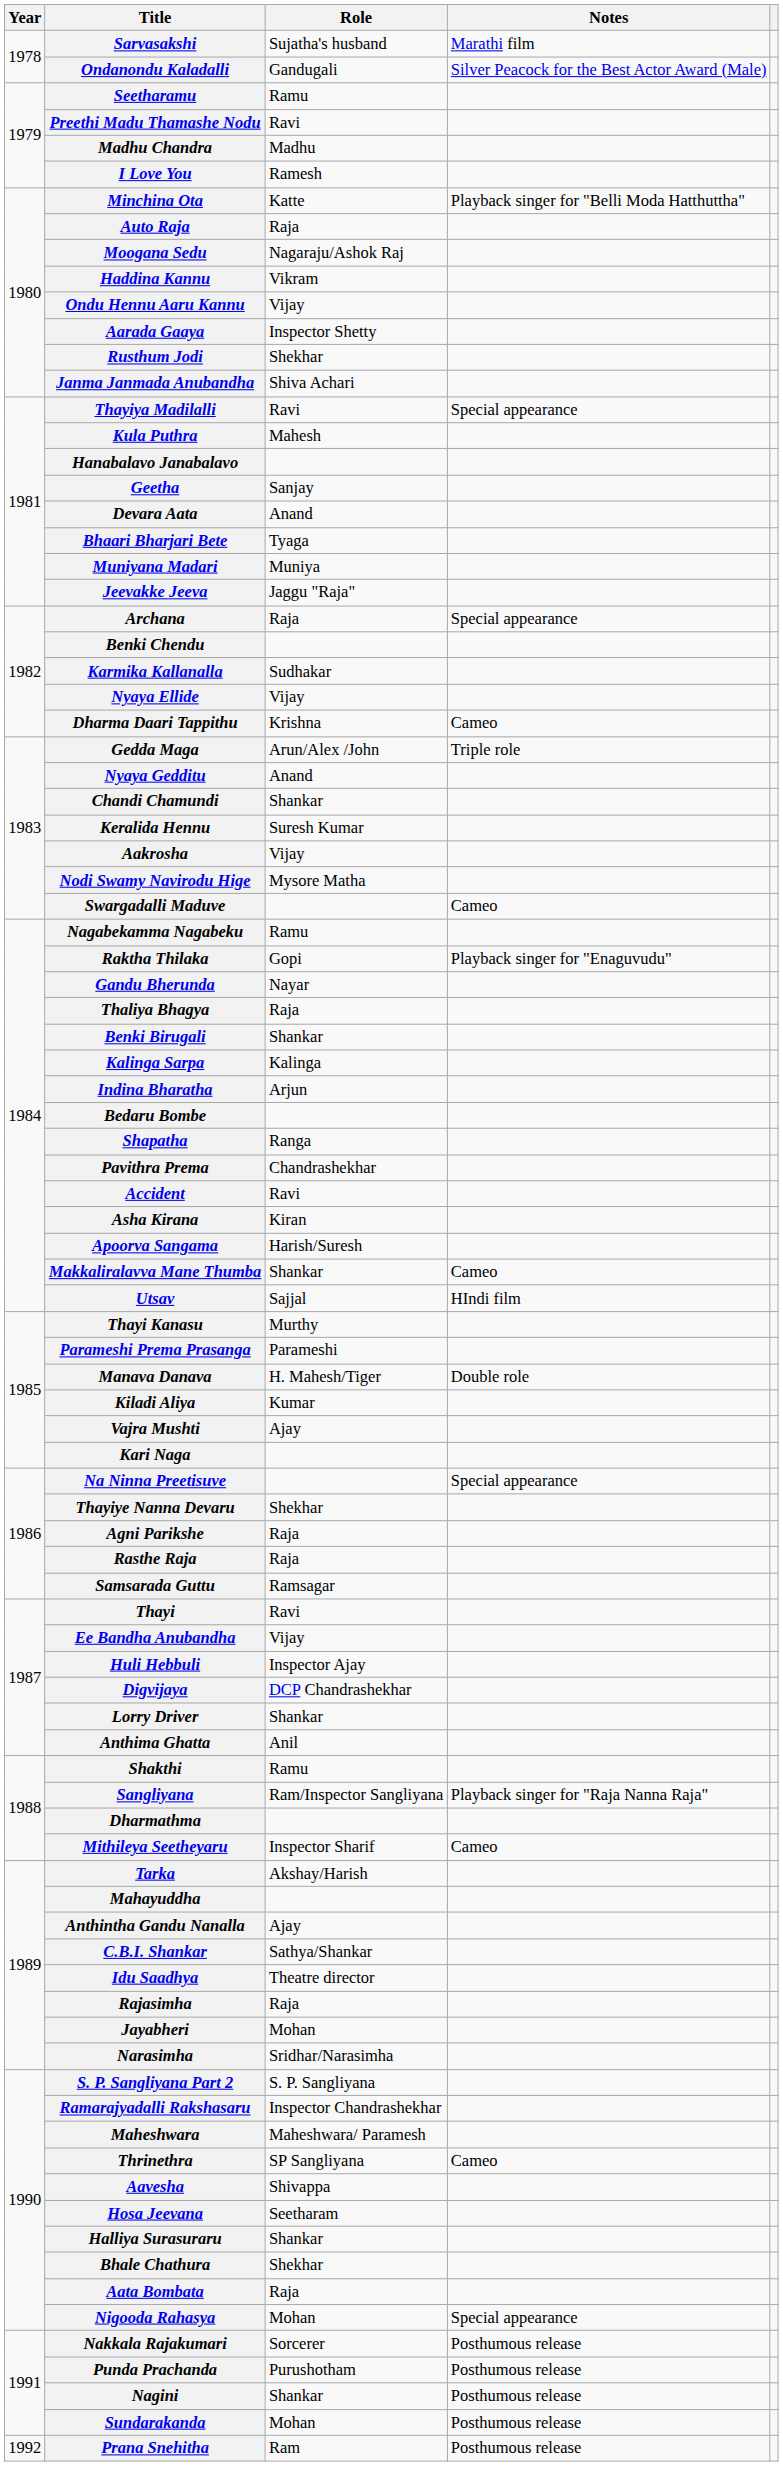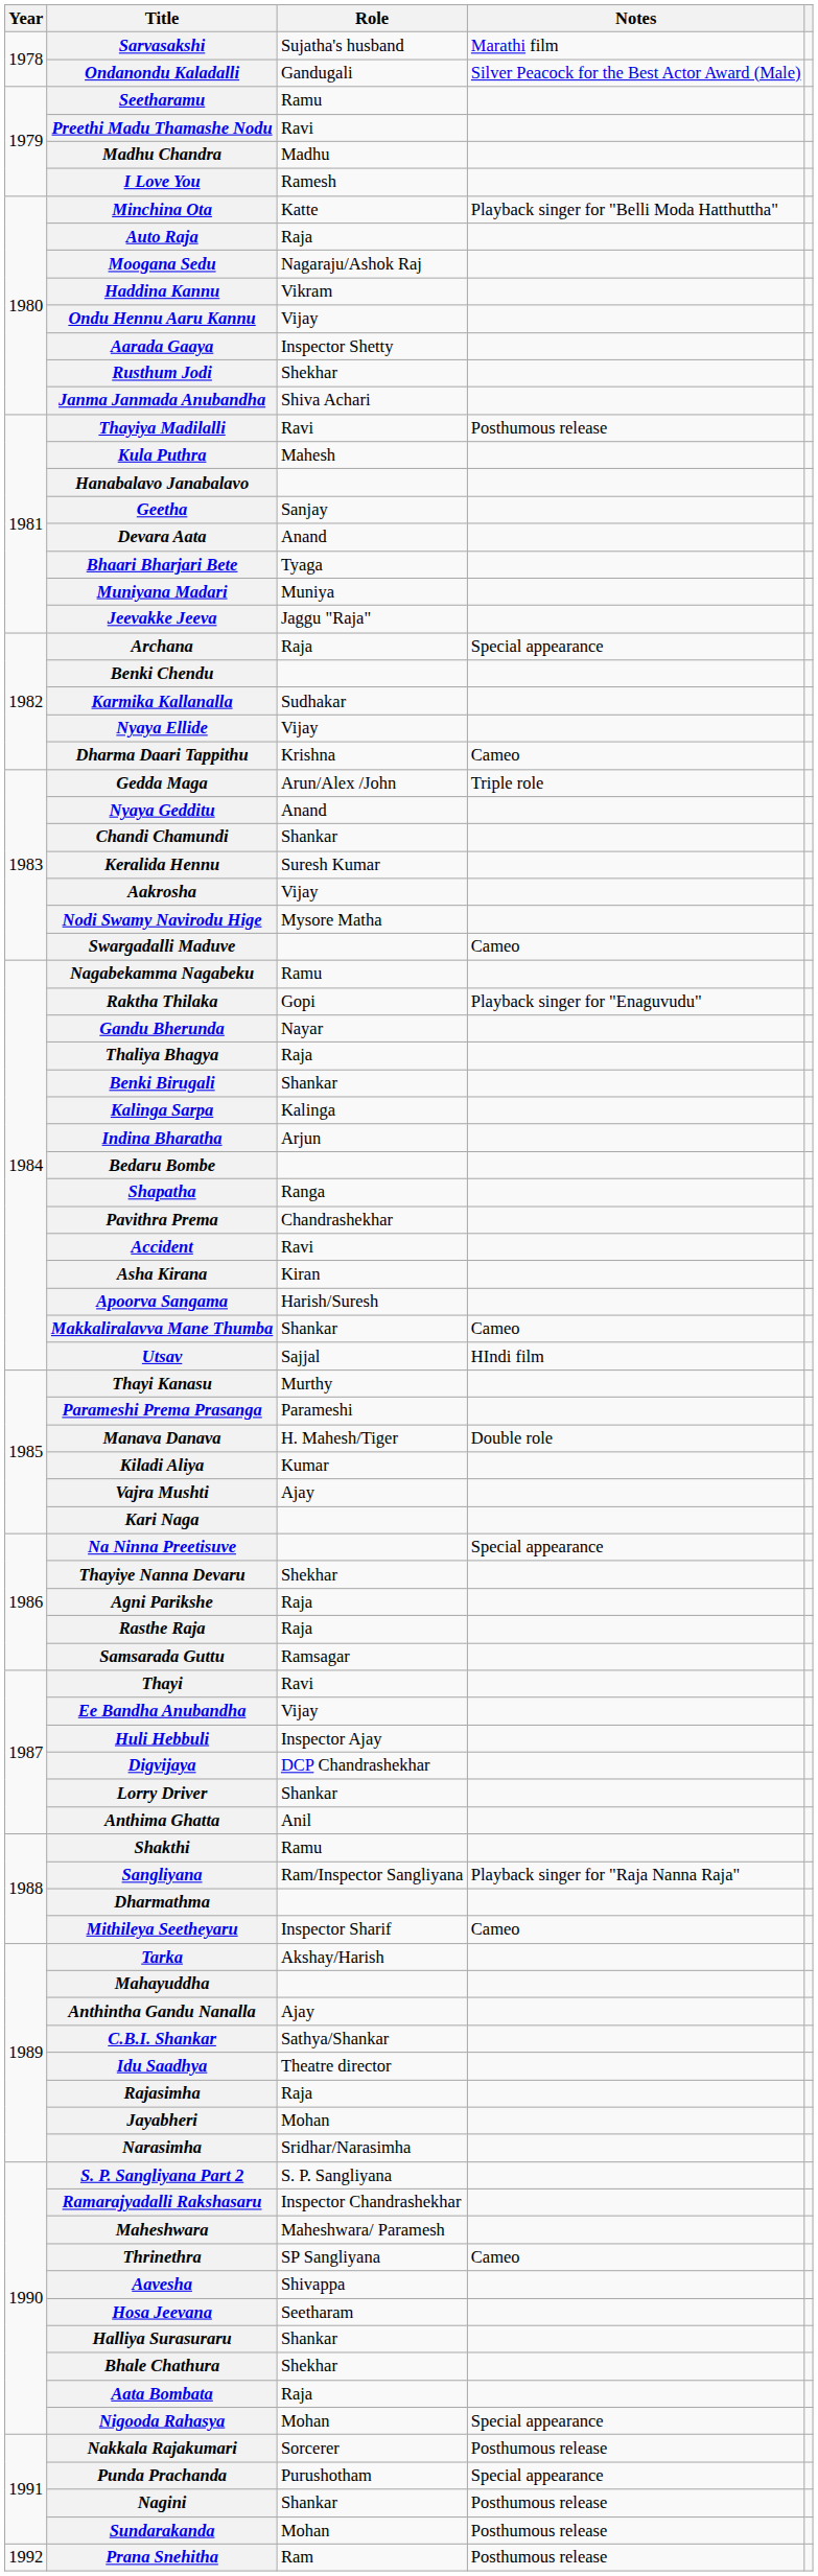 <table class="wikitable plainrowheaders">
 <tr>
 <th>Year</th>
 <th>Title</th>
 <th>Role</th>
 <th>Notes</th>
 <th></th>
 </tr>
 <tr>
 <td rowspan="2">1978</td>
 <th scope=row><em><a href='#'>Sarvasakshi</a></em></th>
 <td>Sujatha's husband</td>
 <td><a href='#'>Marathi</a> film</td>
 <td style="text-align:center;"></td>
 </tr>
 <tr>
 <th scope=row><em><a href='#'>Ondanondu Kaladalli</a></em></th>
 <td>Gandugali</td>
 <td><a href='#'>Silver Peacock for the Best Actor Award (Male)</a></td>
 <td style="text-align:center;"></td>
 </tr>
 <tr>
 <td rowspan="4">1979</td>
 <th scope=row><em><a href='#'>Seetharamu</a></em></th>
 <td>Ramu</td>
 <td></td>
 <td style="text-align:center;"></td>
 </tr>
 <tr>
 <th scope=row><em><a href='#'>Preethi Madu Thamashe Nodu</a></em></th>
 <td>Ravi</td>
 <td></td>
 <td style="text-align:center;"></td>
 </tr>
 <tr>
 <th scope=row><em>Madhu Chandra</em></th>
 <td>Madhu</td>
 <td></td>
 <td style="text-align:center;"></td>
 </tr>
 <tr>
 <th scope=row><em><a href='#'>I Love You</a></em></th>
 <td>Ramesh</td>
 <td></td>
 <td style="text-align:center;"></td>
 </tr>
 <tr>
 <td rowspan="8">1980</td>
 <th scope=row><em><a href='#'>Minchina Ota</a></em></th>
 <td>Katte</td>
 <td>Playback singer for "Belli Moda Hatthuttha"</td>
 <td style="text-align:center;"></td>
 </tr>
 <tr>
 <th scope=row><em><a href='#'>Auto Raja</a></em></th>
 <td>Raja</td>
 <td></td>
 <td style="text-align:center;"></td>
 </tr>
 <tr>
 <th scope=row><em><a href='#'>Moogana Sedu</a></em></th>
 <td>Nagaraju/Ashok Raj</td>
 <td></td>
 <td style="text-align:center;"></td>
 </tr>
 <tr>
 <th scope=row><em><a href='#'>Haddina Kannu</a></em></th>
 <td>Vikram</td>
 <td></td>
 <td style="text-align:center;"></td>
 </tr>
 <tr>
 <th scope=row><em><a href='#'>Ondu Hennu Aaru Kannu</a></em></th>
 <td>Vijay</td>
 <td></td>
 <td style="text-align:center;"></td>
 </tr>
 <tr>
 <th scope=row><em><a href='#'>Aarada Gaaya</a></em></th>
 <td>Inspector Shetty</td>
 <td></td>
 <td style="text-align:center;"></td>
 </tr>
 <tr>
 <th scope=row><em><a href='#'>Rusthum Jodi</a></em></th>
 <td>Shekhar</td>
 <td></td>
 <td style="text-align:center;"></td>
 </tr>
 <tr>
 <th scope=row><em><a href='#'>Janma Janmada Anubandha</a></em></th>
 <td>Shiva Achari</td>
 <td></td>
 <td style="text-align:center;"></td>
 </tr>
 <tr>
 <td rowspan="8">1981</td>
 <th scope=row><em><a href='#'>Thayiya Madilalli</a></em></th>
 <td>Ravi</td>
-<td>Special appearance</td>
+<td>Posthumous release</td>
 <td style="text-align:center;"></td>
 </tr>
 <tr>
 <th scope=row><em><a href='#'>Kula Puthra</a></em></th>
 <td>Mahesh</td>
 <td></td>
 <td style="text-align:center;"></td>
 </tr>
 <tr>
 <th scope=row><em>Hanabalavo Janabalavo</em></th>
 <td></td>
 <td></td>
 <td style="text-align:center;"></td>
 </tr>
 <tr>
 <th scope=row><em><a href='#'>Geetha</a></em></th>
 <td>Sanjay</td>
 <td></td>
 <td style="text-align:center;"></td>
 </tr>
 <tr>
 <th scope=row><em>Devara Aata</em></th>
 <td>Anand</td>
 <td></td>
 <td style="text-align:center;"></td>
 </tr>
 <tr>
 <th scope=row><em><a href='#'>Bhaari Bharjari Bete</a></em></th>
 <td>Tyaga</td>
 <td></td>
 <td style="text-align:center;"></td>
 </tr>
 <tr>
 <th scope=row><em><a href='#'>Muniyana Madari</a></em></th>
 <td>Muniya</td>
 <td></td>
 <td style="text-align:center;"></td>
 </tr>
 <tr>
 <th scope=row><em><a href='#'>Jeevakke Jeeva</a></em></th>
 <td>Jaggu "Raja"</td>
 <td></td>
 <td style="text-align:center;"></td>
 </tr>
 <tr>
 <td rowspan="5">1982</td>
 <th scope=row><em>Archana</em></th>
 <td>Raja</td>
 <td>Special appearance</td>
 <td style="text-align:center;"></td>
 </tr>
 <tr>
 <th scope=row><em>Benki Chendu</em></th>
 <td></td>
 <td></td>
 <td style="text-align:center;"></td>
 </tr>
 <tr>
 <th scope=row><em><a href='#'>Karmika Kallanalla</a></em></th>
 <td>Sudhakar</td>
 <td></td>
 <td style="text-align:center;"></td>
 </tr>
 <tr>
 <th scope=row><em><a href='#'>Nyaya Ellide</a></em></th>
 <td>Vijay</td>
 <td></td>
 <td style="text-align:center;"></td>
 </tr>
 <tr>
 <th scope=row><em>Dharma Daari Tappithu</em></th>
 <td>Krishna</td>
 <td>Cameo</td>
 <td style="text-align:center;"></td>
 </tr>
 <tr>
 <td rowspan="7">1983</td>
 <th scope=row><em>Gedda Maga</em></th>
 <td>Arun/Alex /John</td>
 <td>Triple role</td>
 <td style="text-align:center;"></td>
 </tr>
 <tr>
 <th scope=row><em><a href='#'>Nyaya Gedditu</a></em></th>
 <td>Anand</td>
 <td></td>
 <td style="text-align:center;"></td>
 </tr>
 <tr>
 <th scope=row><em>Chandi Chamundi</em></th>
 <td>Shankar</td>
 <td></td>
 <td style="text-align:center;"></td>
 </tr>
 <tr>
 <th scope=row><em>Keralida Hennu</em></th>
 <td>Suresh Kumar</td>
 <td></td>
 <td style="text-align:center;"></td>
 </tr>
 <tr>
 <th scope=row><em>Aakrosha</em></th>
 <td>Vijay</td>
 <td></td>
 <td style="text-align:center;"></td>
 </tr>
 <tr>
 <th scope=row><em><a href='#'>Nodi Swamy Navirodu Hige</a></em></th>
 <td>Mysore Matha</td>
 <td></td>
 <td style="text-align:center;"></td>
 </tr>
 <tr>
 <th scope="row"><em>Swargadalli Maduve</em></th>
 <td></td>
 <td>Cameo</td>
 <td style="text-align:center;"></td>
 </tr>
 <tr>
 <td rowspan="15">1984</td>
 <th scope=row><em>Nagabekamma Nagabeku</em></th>
 <td>Ramu</td>
 <td></td>
 <td style="text-align:center;"></td>
 </tr>
 <tr>
 <th scope=row><em>Raktha Thilaka</em></th>
 <td>Gopi</td>
 <td>Playback singer for "Enaguvudu"</td>
 <td style="text-align:center;"></td>
 </tr>
 <tr>
 <th scope=row><em><a href='#'>Gandu Bherunda</a></em></th>
 <td>Nayar</td>
 <td></td>
 <td style="text-align:center;"></td>
 </tr>
 <tr>
 <th scope=row><em>Thaliya Bhagya</em></th>
 <td>Raja</td>
 <td></td>
 <td style="text-align:center;"></td>
 </tr>
 <tr>
 <th scope=row><em><a href='#'>Benki Birugali</a></em></th>
 <td>Shankar</td>
 <td></td>
 <td style="text-align:center;"></td>
 </tr>
 <tr>
 <th scope=row><em><a href='#'>Kalinga Sarpa</a></em></th>
 <td>Kalinga</td>
 <td></td>
 <td style="text-align:center;"></td>
 </tr>
 <tr>
 <th scope=row><em><a href='#'>Indina Bharatha</a></em></th>
 <td>Arjun</td>
 <td></td>
 <td style="text-align:center;"></td>
 </tr>
 <tr>
 <th scope=row><em>Bedaru Bombe</em></th>
 <td></td>
 <td></td>
 <td style="text-align:center;"></td>
 </tr>
 <tr>
 <th scope=row><em><a href='#'>Shapatha</a></em></th>
 <td>Ranga</td>
 <td></td>
 <td style="text-align:center;"></td>
 </tr>
 <tr>
 <th scope=row><em>Pavithra Prema</em></th>
 <td>Chandrashekhar</td>
 <td></td>
 <td style="text-align:center;"></td>
 </tr>
 <tr>
 <th scope=row><em><a href='#'>Accident</a></em></th>
 <td>Ravi</td>
 <td></td>
 <td style="text-align:center;"></td>
 </tr>
 <tr>
 <th scope=row><em>Asha Kirana</em></th>
 <td>Kiran</td>
 <td></td>
 <td style="text-align:center;"></td>
 </tr>
 <tr>
 <th scope="row"><em><a href='#'>Apoorva Sangama</a></em></th>
 <td>Harish/Suresh</td>
 <td></td>
 <td style="text-align:center;"></td>
 </tr>
 <tr>
 <th scope=row><em><a href='#'>Makkaliralavva Mane Thumba</a></em></th>
 <td>Shankar</td>
 <td>Cameo</td>
 <td style="text-align:center;"></td>
 </tr>
 <tr>
 <th scope=row><em><a href='#'>Utsav</a></em></th>
 <td>Sajjal</td>
 <td>HIndi film</td>
 <td style="text-align:center;"></td>
 </tr>
 <tr>
 <td rowspan="6">1985</td>
 <th scope=row><em>Thayi Kanasu</em></th>
 <td>Murthy</td>
 <td></td>
 <td style="text-align:center;"></td>
 </tr>
 <tr>
 <th scope=row><em><a href='#'>Parameshi Prema Prasanga</a></em></th>
 <td>Parameshi</td>
 <td></td>
 <td style="text-align:center;"></td>
 </tr>
 <tr>
 <th scope=row><em>Manava Danava</em></th>
 <td>H. Mahesh/Tiger</td>
 <td>Double role</td>
 <td style="text-align:center;"></td>
 </tr>
 <tr>
 <th scope=row><em>Kiladi Aliya</em></th>
 <td>Kumar</td>
 <td></td>
 <td style="text-align:center;"></td>
 </tr>
 <tr>
 <th scope=row><em>Vajra Mushti</em></th>
 <td>Ajay</td>
 <td></td>
 <td style="text-align:center;"></td>
 </tr>
 <tr>
 <th scope=row><em>Kari Naga</em></th>
 <td></td>
 <td></td>
 <td style="text-align:center;"></td>
 </tr>
 <tr>
 <td rowspan="5">1986</td>
 <th scope="row"><em><a href='#'>Na Ninna Preetisuve</a></em></th>
 <td></td>
 <td>Special appearance</td>
 <td style="text-align:center;"></td>
 </tr>
 <tr>
 <th scope="row"><em>Thayiye Nanna Devaru</em></th>
 <td>Shekhar</td>
 <td></td>
 <td style="text-align:center;"></td>
 </tr>
 <tr>
 <th scope=row><em>Agni Parikshe</em></th>
 <td>Raja</td>
 <td></td>
 <td style="text-align:center;"></td>
 </tr>
 <tr>
 <th scope=row><em>Rasthe Raja</em></th>
 <td>Raja</td>
 <td></td>
 <td style="text-align:center;"></td>
 </tr>
 <tr>
 <th scope=row><em>Samsarada Guttu</em></th>
 <td>Ramsagar</td>
 <td></td>
 <td style="text-align:center;"></td>
 </tr>
 <tr>
 <td rowspan="6">1987</td>
 <th scope=row><em>Thayi</em></th>
 <td>Ravi</td>
 <td></td>
 <td style="text-align:center;"></td>
 </tr>
 <tr>
 <th scope=row><em><a href='#'>Ee Bandha Anubandha</a></em></th>
 <td>Vijay</td>
 <td></td>
 <td style="text-align:center;"></td>
 </tr>
 <tr>
 <th scope=row><em><a href='#'>Huli Hebbuli</a></em></th>
 <td>Inspector Ajay</td>
 <td></td>
 <td style="text-align:center;"></td>
 </tr>
 <tr>
 <th scope=row><em><a href='#'>Digvijaya</a></em></th>
 <td><a href='#'>DCP</a> Chandrashekhar</td>
 <td></td>
 <td style="text-align:center;"></td>
 </tr>
 <tr>
 <th scope=row><em>Lorry Driver</em></th>
 <td>Shankar</td>
 <td></td>
 <td style="text-align:center;"></td>
 </tr>
 <tr>
 <th scope=row><em>Anthima Ghatta</em></th>
 <td>Anil</td>
 <td></td>
 <td style="text-align:center;"></td>
 </tr>
 <tr>
 <td rowspan="4">1988</td>
 <th scope=row><em>Shakthi</em></th>
 <td>Ramu</td>
 <td></td>
 <td style="text-align:center;"></td>
 </tr>
 <tr>
 <th scope=row><em><a href='#'>Sangliyana</a></em></th>
 <td>Ram/Inspector Sangliyana</td>
 <td>Playback singer for "Raja Nanna Raja"</td>
 <td style="text-align:center;"></td>
 </tr>
 <tr>
 <th scope=row><em>Dharmathma</em></th>
 <td></td>
 <td></td>
 <td style="text-align:center;"></td>
 </tr>
 <tr>
 <th scope=row><em><a href='#'>Mithileya Seetheyaru</a></em></th>
 <td>Inspector Sharif</td>
 <td>Cameo</td>
 <td style="text-align:center;"></td>
 </tr>
 <tr>
 <td rowspan="8">1989</td>
 <th scope=row><em><a href='#'>Tarka</a></em></th>
 <td>Akshay/Harish</td>
 <td></td>
 <td style="text-align:center;"></td>
 </tr>
 <tr>
 <th scope=row><em>Mahayuddha</em></th>
 <td></td>
 <td></td>
 <td style="text-align:center;"></td>
 </tr>
 <tr>
 <th scope=row><em>Anthintha Gandu Nanalla</em></th>
 <td>Ajay</td>
 <td></td>
 <td style="text-align:center;"></td>
 </tr>
 <tr>
 <th scope=row><em><a href='#'>C.B.I. Shankar</a></em></th>
 <td>Sathya/Shankar</td>
 <td></td>
 <td style="text-align:center;"></td>
 </tr>
 <tr>
 <th scope=row><em><a href='#'>Idu Saadhya</a></em></th>
 <td>Theatre director</td>
 <td></td>
 <td style="text-align:center;"></td>
 </tr>
 <tr>
 <th scope=row><em>Rajasimha</em></th>
 <td>Raja</td>
 <td></td>
 <td style="text-align:center;"></td>
 </tr>
 <tr>
 <th scope=row><em>Jayabheri</em></th>
 <td>Mohan</td>
 <td></td>
 <td style="text-align:center;"></td>
 </tr>
 <tr>
 <th scope=row><em>Narasimha</em></th>
 <td>Sridhar/Narasimha</td>
 <td></td>
 <td style="text-align:center;"></td>
 </tr>
 <tr>
 <td rowspan="10">1990</td>
 <th scope=row><em><a href='#'>S. P. Sangliyana Part 2</a></em></th>
 <td>S. P. Sangliyana</td>
 <td></td>
 <td style="text-align:center;"></td>
 </tr>
 <tr>
 <th scope=row><em><a href='#'>Ramarajyadalli Rakshasaru</a></em></th>
 <td>Inspector Chandrashekhar</td>
 <td></td>
 <td style="text-align:center;"></td>
 </tr>
 <tr>
 <th scope=row><em>Maheshwara</em></th>
 <td>Maheshwara/ Paramesh</td>
 <td></td>
 <td style="text-align:center;"></td>
 </tr>
 <tr>
 <th scope=row><em>Thrinethra</em></th>
 <td>SP Sangliyana</td>
 <td>Cameo</td>
 <td style="text-align:center;"></td>
 </tr>
 <tr>
 <th scope=row><em><a href='#'>Aavesha</a></em></th>
 <td>Shivappa</td>
 <td></td>
 <td style="text-align:center;"></td>
 </tr>
 <tr>
 <th scope=row><em><a href='#'>Hosa Jeevana</a></em></th>
 <td>Seetharam</td>
 <td></td>
 <td style="text-align:center;"></td>
 </tr>
 <tr>
 <th scope=row><em>Halliya Surasuraru</em></th>
 <td>Shankar</td>
 <td></td>
 <td style="text-align:center;"></td>
 </tr>
 <tr>
 <th scope=row><em>Bhale Chathura</em></th>
 <td>Shekhar</td>
 <td></td>
 <td style="text-align:center;"></td>
 </tr>
 <tr>
 <th scope=row><em><a href='#'>Aata Bombata</a></em></th>
 <td>Raja</td>
 <td></td>
 <td style="text-align:center;"></td>
 </tr>
 <tr>
 <th scope=row><em><a href='#'>Nigooda Rahasya</a></em></th>
 <td>Mohan</td>
 <td>Special appearance</td>
 <td style="text-align:center;"></td>
 </tr>
 <tr>
 <td rowspan="4">1991</td>
 <th scope=row><em>Nakkala Rajakumari</em></th>
 <td>Sorcerer</td>
 <td>Posthumous release</td>
 <td style="text-align:center;"></td>
 </tr>
 <tr>
 <th scope=row><em>Punda Prachanda</em></th>
 <td>Purushotham</td>
-<td>Posthumous release</td>
+<td>Special appearance</td>
 <td style="text-align:center;"></td>
 </tr>
 <tr>
 <th scope=row><em>Nagini</em></th>
 <td>Shankar</td>
 <td>Posthumous release</td>
 <td style="text-align:center;"></td>
 </tr>
 <tr>
 <th scope=row><em><a href='#'>Sundarakanda</a></em></th>
 <td>Mohan</td>
 <td>Posthumous release</td>
 <td style="text-align:center;"></td>
 </tr>
 <tr>
 <td rowspan="1">1992</td>
 <th scope=row><em><a href='#'>Prana Snehitha</a></em></th>
 <td>Ram</td>
 <td>Posthumous release</td>
 <td style="text-align:center;"></td>
 </tr>
 </table>
